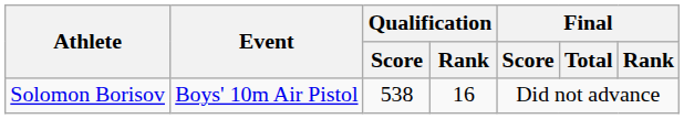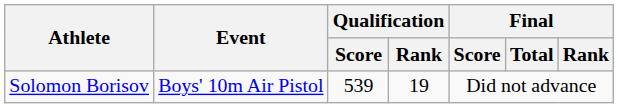 <table class="wikitable" style="font-size:90%">
 <tr>
 <th rowspan="2">Athlete</th>
 <th rowspan="2">Event</th>
 <th colspan="2">Qualification</th>
 <th colspan="3">Final</th>
 </tr>
 <tr>
 <th>Score</th>
 <th>Rank</th>
 <th>Score</th>
 <th>Total</th>
 <th>Rank</th>
 </tr>
 <tr>
 <td><a href='#'>Solomon Borisov</a></td>
 <td><a href='#'>Boys' 10m Air Pistol</a></td>
-<td align=center>538</td>
-<td align=center>16</td>
+<td align=center>539</td>
+<td align=center>19</td>
 <td colspan=3 align=center>Did not advance</td>
 </tr>
 </table>
